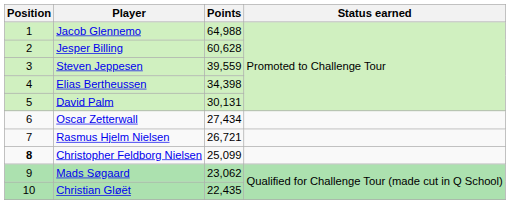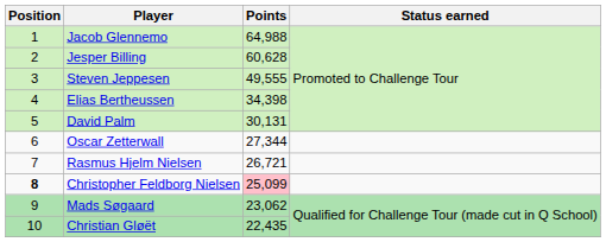 <table class=wikitable>
 <tr>
 <th>Position</th>
 <th>Player</th>
 <th>Points</th>
 <th>Status earned</th>
 </tr>
 <tr style="background:#D0F0C0;">
 <td align=center>1</td>
 <td> <a href='#'>Jacob Glennemo</a></td>
 <td align=center>64,988</td>
 <td rowspan=5>Promoted to Challenge Tour</td>
 </tr>
 <tr style="background:#D0F0C0;">
 <td align=center>2</td>
 <td> <a href='#'>Jesper Billing</a></td>
 <td align=center>60,628</td>
 </tr>
 <tr style="background:#D0F0C0;">
 <td align=center>3</td>
 <td> <a href='#'>Steven Jeppesen</a></td>
-<td align=center>39,559</td>
+<td align=center>49,555</td>
 </tr>
 <tr style="background:#D0F0C0;">
 <td align=center>4</td>
 <td> <a href='#'>Elias Bertheussen</a></td>
 <td align=center>34,398</td>
 </tr>
 <tr style="background:#D0F0C0;">
 <td align=center>5</td>
 <td> <a href='#'>David Palm</a></td>
 <td align=center>30,131</td>
 </tr>
 <tr>
 <td align=center>6</td>
 <td> <a href='#'>Oscar Zetterwall</a></td>
-<td align=center>27,434</td>
+<td align=center>27,344</td>
 <td></td>
 </tr>
 <tr>
 <td align=center>7</td>
 <td> <a href='#'>Rasmus Hjelm Nielsen</a></td>
 <td align=center>26,721</td>
 <td></td>
 </tr>
 <tr>
 <td align=center><strong>8</strong></td>
 <td> <a href='#'>Christopher Feldborg Nielsen</a></td>
-<td align=center>25,099</td>
+<td align=center style="background: pink;">25,099</td>
 <td></td>
 </tr>
 <tr style="background:#ACE1AF;">
 <td align=center>9</td>
 <td> <a href='#'>Mads Søgaard</a></td>
 <td align=center>23,062</td>
 <td rowspan=2>Qualified for Challenge Tour (made cut in Q School)</td>
 </tr>
 <tr style="background:#ACE1AF;">
 <td align=center>10</td>
 <td> <a href='#'>Christian Gløët</a></td>
 <td align=center>22,435</td>
 </tr>
 </table>
